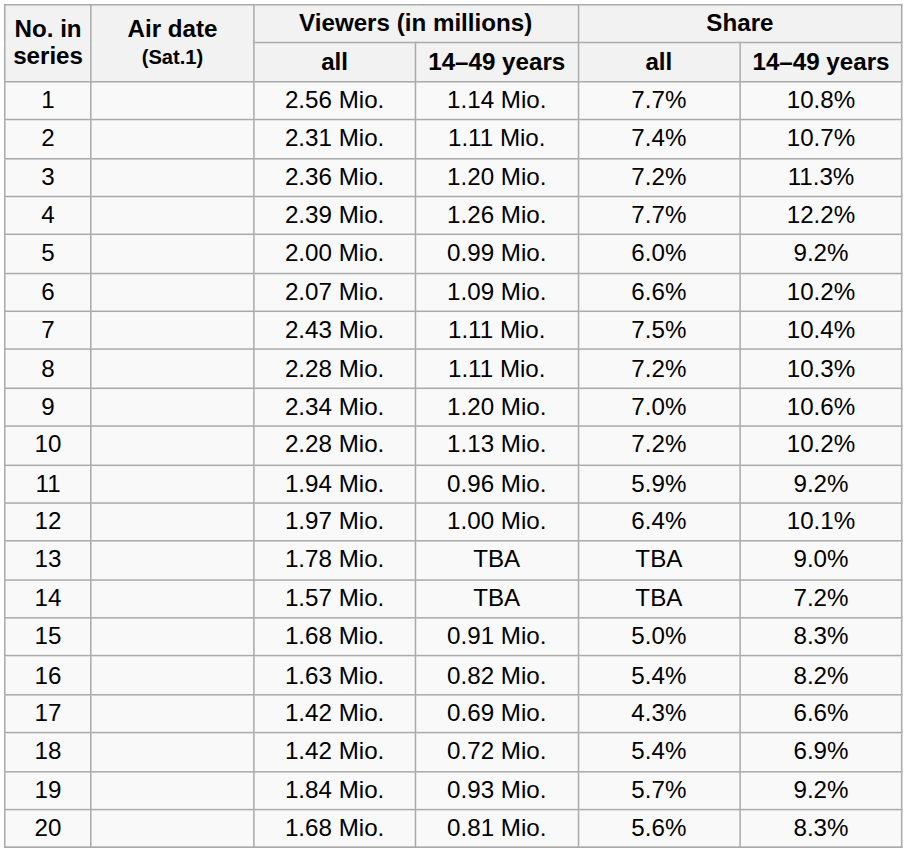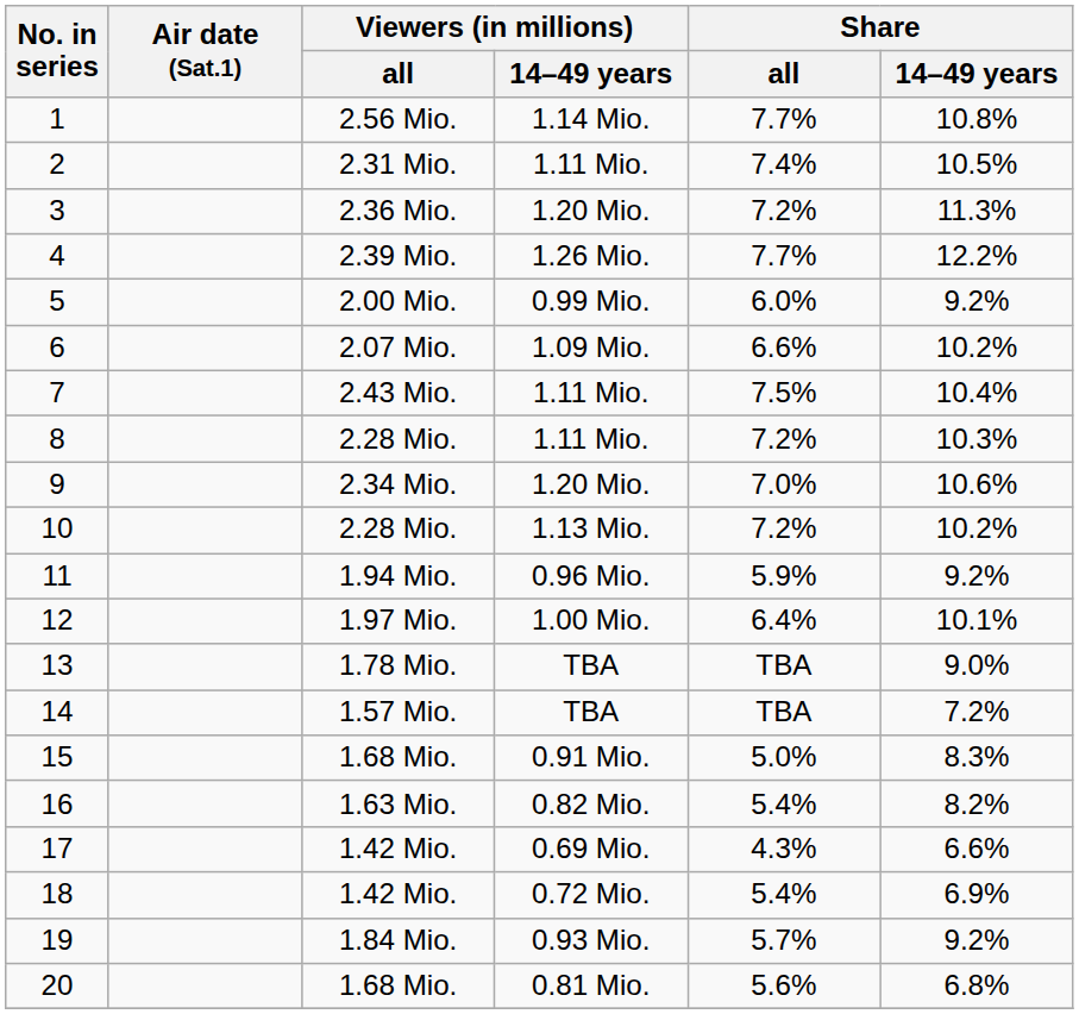 <table class="wikitable sortable" style="text-align:center">
 <tr class="hintergrundfarbe5">
 <th width="50" rowspan="2">No. in series</th>
 <th width="100" rowspan="2">Air date <small>(Sat.1)</small></th>
 <th width="200" colspan="2">Viewers (in millions)</th>
 <th width="200" colspan="2">Share</th>
 </tr>
 <tr class="hintergrundfarbe5">
 <th width="100">all</th>
 <th width="100">14–49 years</th>
 <th width="100">all</th>
 <th width="100">14–49 years</th>
 </tr>
 <tr>
 <td>1</td>
 <td></td>
 <td>2.56 Mio.</td>
 <td>1.14 Mio.</td>
 <td>7.7%</td>
 <td>10.8%</td>
 </tr>
 <tr>
 <td>2</td>
 <td></td>
 <td>2.31 Mio.</td>
 <td>1.11 Mio.</td>
 <td>7.4%</td>
-<td>10.7%</td>
+<td>10.5%</td>
 </tr>
 <tr>
 <td>3</td>
 <td></td>
 <td>2.36 Mio.</td>
 <td>1.20 Mio.</td>
 <td>7.2%</td>
 <td>11.3%</td>
 </tr>
 <tr>
 <td>4</td>
 <td></td>
 <td>2.39 Mio.</td>
 <td>1.26 Mio.</td>
 <td>7.7%</td>
 <td>12.2%</td>
 </tr>
 <tr>
 <td>5</td>
 <td></td>
 <td>2.00 Mio.</td>
 <td>0.99 Mio.</td>
 <td>6.0%</td>
 <td>9.2%</td>
 </tr>
 <tr>
 <td>6</td>
 <td></td>
 <td>2.07 Mio.</td>
 <td>1.09 Mio.</td>
 <td>6.6%</td>
 <td>10.2%</td>
 </tr>
 <tr>
 <td>7</td>
 <td></td>
 <td>2.43 Mio.</td>
 <td>1.11 Mio.</td>
 <td>7.5%</td>
 <td>10.4%</td>
 </tr>
 <tr>
 <td>8</td>
 <td></td>
 <td>2.28 Mio.</td>
 <td>1.11 Mio.</td>
 <td>7.2%</td>
 <td>10.3%</td>
 </tr>
 <tr>
 <td>9</td>
 <td></td>
 <td>2.34 Mio.</td>
 <td>1.20 Mio.</td>
 <td>7.0%</td>
 <td>10.6%</td>
 </tr>
 <tr>
 <td>10</td>
 <td></td>
 <td>2.28 Mio.</td>
 <td>1.13 Mio.</td>
 <td>7.2%</td>
 <td>10.2%</td>
 </tr>
 <tr>
 <td>11</td>
 <td></td>
 <td>1.94 Mio.</td>
 <td>0.96 Mio.</td>
 <td>5.9%</td>
 <td>9.2%</td>
 </tr>
 <tr>
 <td>12</td>
 <td></td>
 <td>1.97 Mio.</td>
 <td>1.00 Mio.</td>
 <td>6.4%</td>
 <td>10.1%</td>
 </tr>
 <tr>
 <td>13</td>
 <td></td>
 <td>1.78 Mio.</td>
 <td>TBA</td>
 <td>TBA</td>
 <td>9.0%</td>
 </tr>
 <tr>
 <td>14</td>
 <td></td>
 <td>1.57 Mio.</td>
 <td>TBA</td>
 <td>TBA</td>
 <td>7.2%</td>
 </tr>
 <tr>
 <td>15</td>
 <td></td>
 <td>1.68 Mio.</td>
 <td>0.91 Mio.</td>
 <td>5.0%</td>
 <td>8.3%</td>
 </tr>
 <tr>
 <td>16</td>
 <td></td>
 <td>1.63 Mio.</td>
 <td>0.82 Mio.</td>
 <td>5.4%</td>
 <td>8.2%</td>
 </tr>
 <tr>
 <td>17</td>
 <td></td>
 <td>1.42 Mio.</td>
 <td>0.69 Mio.</td>
 <td>4.3%</td>
 <td>6.6%</td>
 </tr>
 <tr>
 <td>18</td>
 <td></td>
 <td>1.42 Mio.</td>
 <td>0.72 Mio.</td>
 <td>5.4%</td>
 <td>6.9%</td>
 </tr>
 <tr>
 <td>19</td>
 <td></td>
 <td>1.84 Mio.</td>
 <td>0.93 Mio.</td>
 <td>5.7%</td>
 <td>9.2%</td>
 </tr>
 <tr>
 <td>20</td>
 <td></td>
 <td>1.68 Mio.</td>
 <td>0.81 Mio.</td>
 <td>5.6%</td>
-<td>8.3%</td>
+<td>6.8%</td>
 </tr>
 <tr>
 </tr>
 </table>
